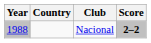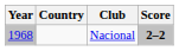 <table class="wikitable">
 <tr>
 <th>Year</th>
 <th>Country</th>
 <th>Club</th>
 <th>Score</th>
 </tr>
 <tr>
-<td bgcolor="silver" style="text-align:center;"><a href='#'>1988</a></td>
+<td bgcolor="silver" style="text-align:center;"><a href='#'>1968</a></td>
 <td></td>
 <td><a href='#'>Nacional</a></td>
 <td bgcolor="silver" style="text-align:center;"><strong>2–2</strong>  </td>
 </tr>
 </table>
